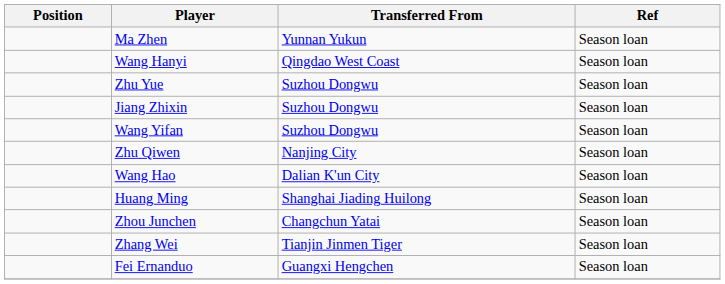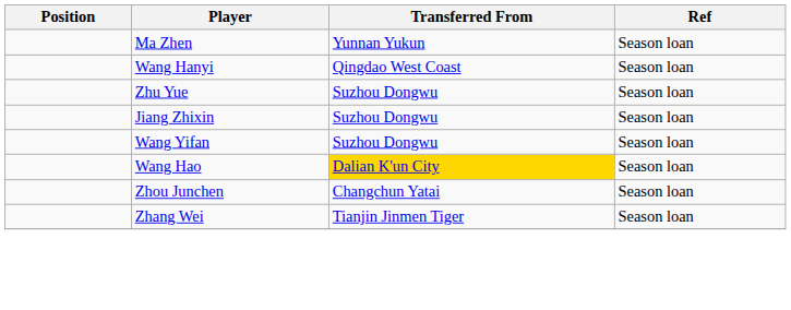 <table class="wikitable sortable" style="width:90%; text-align:center; font-size:100%; text-align:left;">
 <tr>
 <th>Position</th>
 <th>Player</th>
 <th>Transferred From</th>
 <th>Ref</th>
 </tr>
 <tr>
 <td></td>
 <td> <a href='#'>Ma Zhen</a></td>
 <td> <a href='#'>Yunnan Yukun</a></td>
 <td>Season loan </td>
 </tr>
 <tr>
 <td></td>
 <td> <a href='#'>Wang Hanyi</a></td>
 <td> <a href='#'>Qingdao West Coast</a></td>
 <td>Season loan</td>
 </tr>
 <tr>
 <td></td>
 <td> <a href='#'>Zhu Yue</a></td>
 <td> <a href='#'>Suzhou Dongwu</a></td>
 <td>Season loan</td>
 </tr>
 <tr>
 <td></td>
 <td> <a href='#'>Jiang Zhixin</a></td>
 <td> <a href='#'>Suzhou Dongwu</a></td>
 <td>Season loan</td>
 </tr>
 <tr>
 <td></td>
 <td> <a href='#'>Wang Yifan</a></td>
 <td> <a href='#'>Suzhou Dongwu</a></td>
 <td>Season loan</td>
 </tr>
 <tr>
 <td></td>
-<td> <a href='#'>Zhu Qiwen</a></td>
-<td> <a href='#'>Nanjing City</a></td>
-<td>Season loan</td>
-</tr>
-<tr>
-<td></td>
 <td> <a href='#'>Wang Hao</a></td>
-<td> <a href='#'>Dalian K'un City</a></td>
-<td>Season loan</td>
-</tr>
-<tr>
-<td></td>
-<td> <a href='#'>Huang Ming</a></td>
-<td> <a href='#'>Shanghai Jiading Huilong</a></td>
+<td style="background: gold;"> <a href='#'>Dalian K'un City</a></td>
 <td>Season loan</td>
 </tr>
 <tr>
 <td></td>
 <td> <a href='#'>Zhou Junchen</a></td>
 <td> <a href='#'>Changchun Yatai</a></td>
 <td>Season loan </td>
 </tr>
 <tr>
 <td></td>
 <td> <a href='#'>Zhang Wei</a></td>
 <td> <a href='#'>Tianjin Jinmen Tiger</a></td>
 <td>Season loan </td>
 </tr>
 <tr>
-<td></td>
-<td> <a href='#'>Fei Ernanduo</a></td>
-<td> <a href='#'>Guangxi Hengchen</a></td>
-<td>Season loan</td>
-</tr>
-<tr>
 </tr>
 </table>
